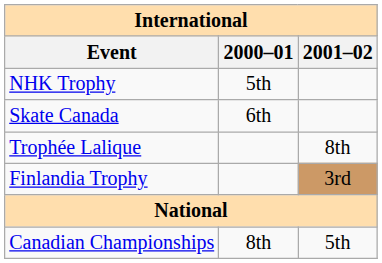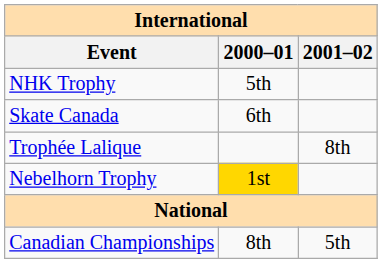 <table class="wikitable" style="text-align:center">
 <tr>
 <th style="background-color: #ffdead; " colspan=3 align=center>International</th>
 </tr>
 <tr>
 <th>Event</th>
 <th>2000–01</th>
 <th>2001–02</th>
 </tr>
 <tr>
 <td align=left> <a href='#'>NHK Trophy</a></td>
 <td>5th</td>
 <td></td>
 </tr>
 <tr>
 <td align=left> <a href='#'>Skate Canada</a></td>
 <td>6th</td>
 <td></td>
 </tr>
 <tr>
 <td align=left> <a href='#'>Trophée Lalique</a></td>
 <td></td>
 <td>8th</td>
 </tr>
 <tr>
-<td align=left><a href='#'>Finlandia Trophy</a></td>
+<td align=left><a href='#'>Nebelhorn Trophy</a></td>
+<td bgcolor=gold>1st</td>
 <td></td>
-<td bgcolor=cc9966>3rd</td>
 </tr>
 <tr>
 <th style="background-color: #ffdead; " colspan=3 align=center>National</th>
 </tr>
 <tr>
 <td align=left><a href='#'>Canadian Championships</a></td>
 <td>8th</td>
 <td>5th</td>
 </tr>
 </table>
